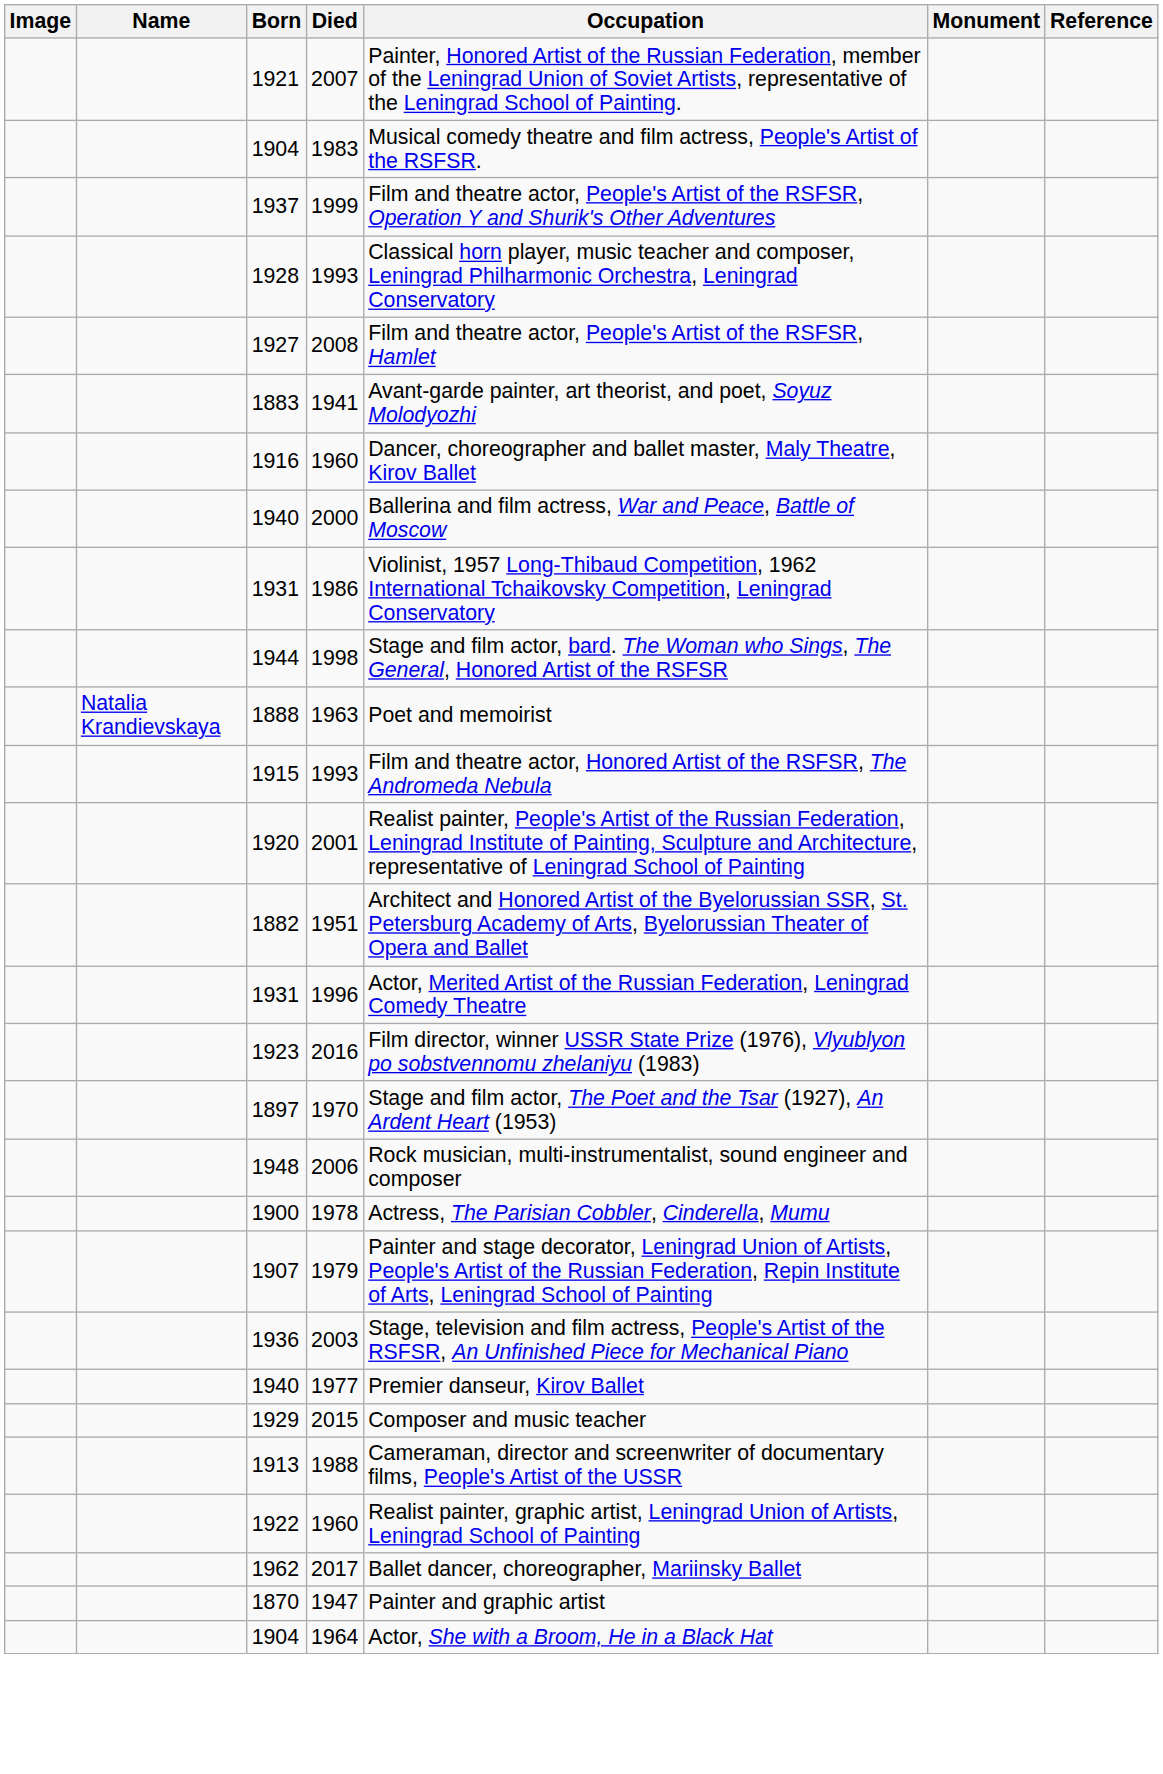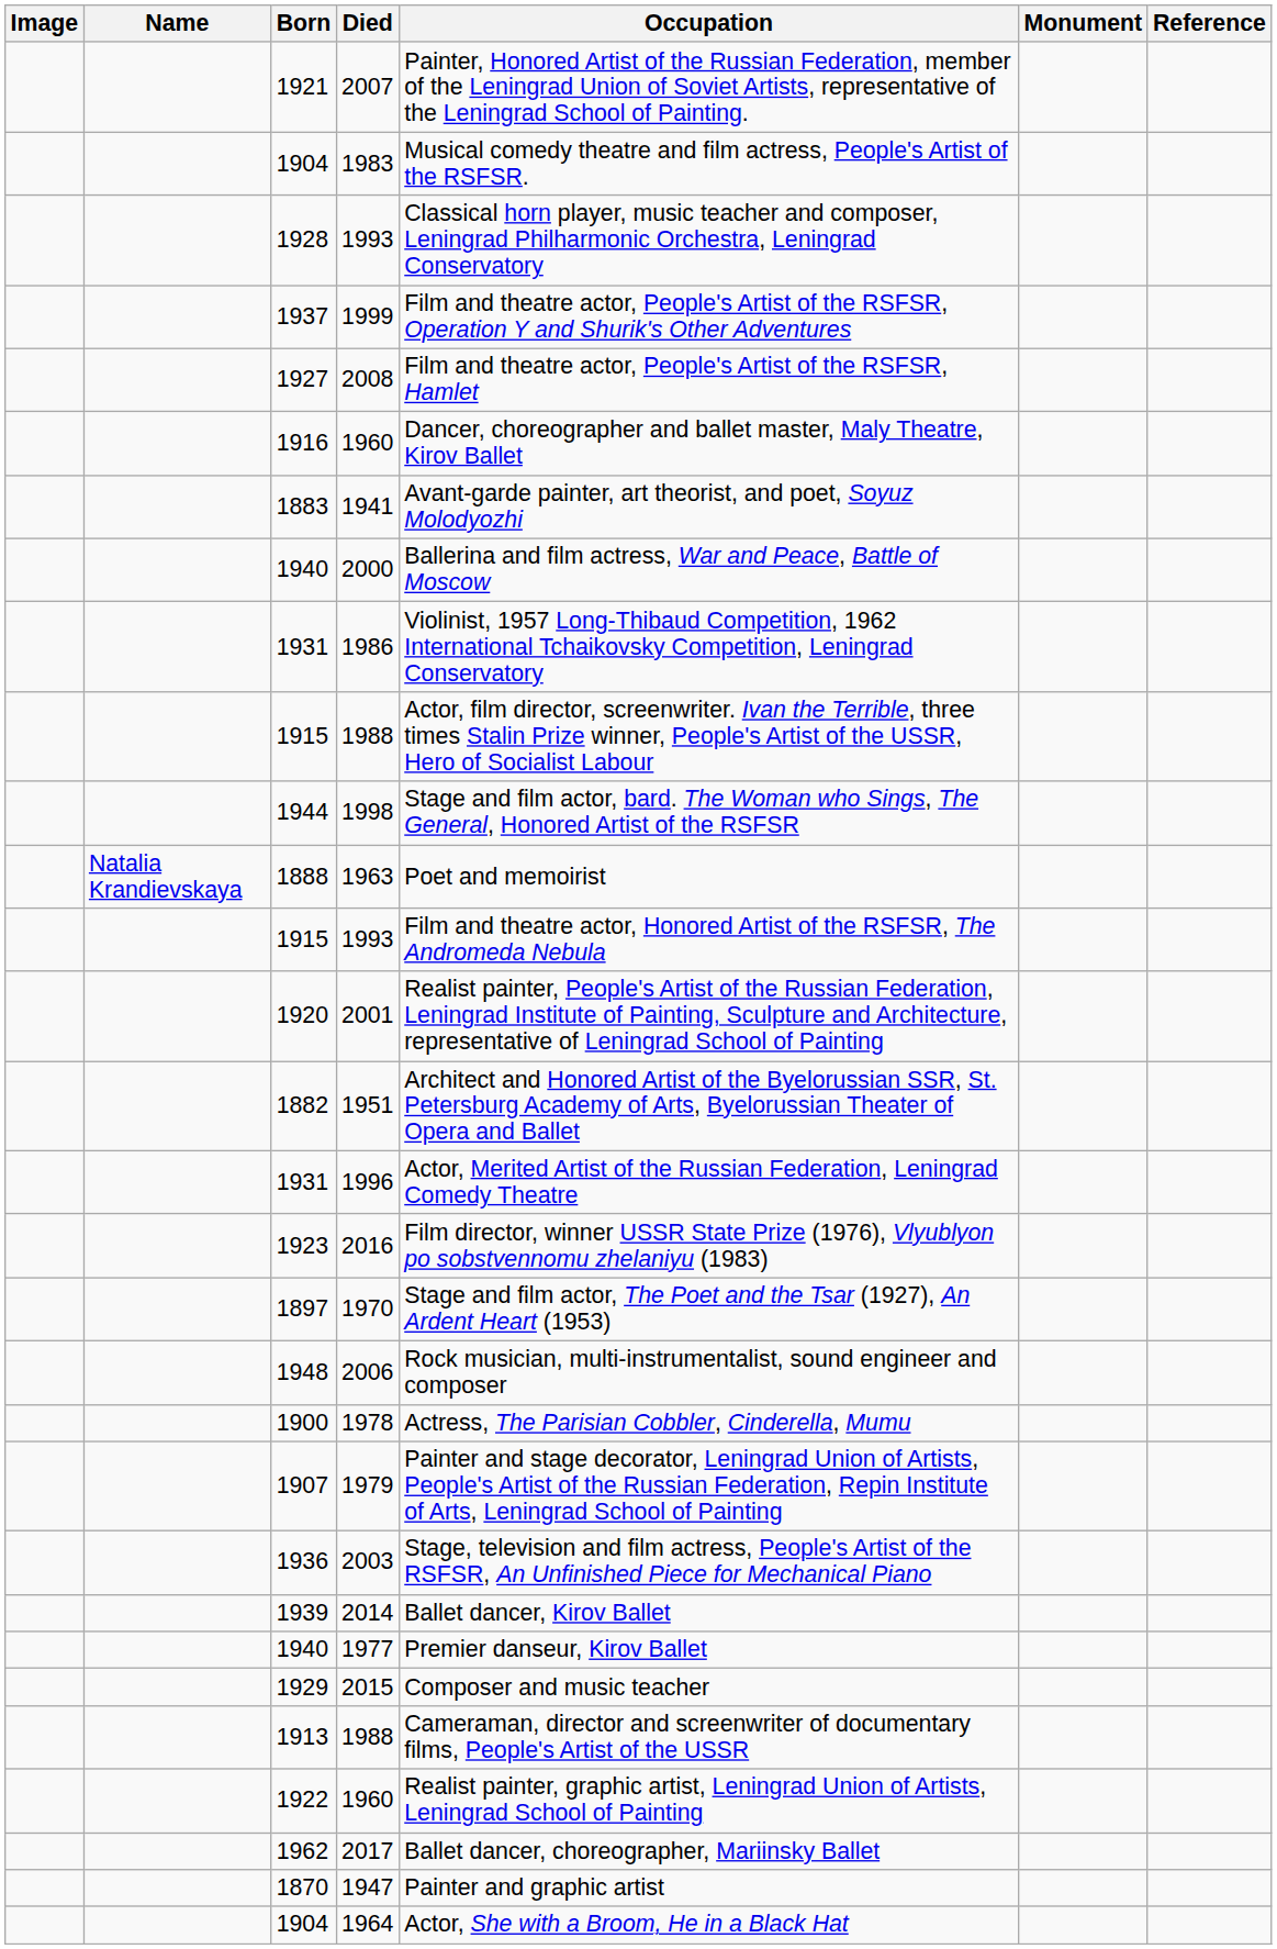 <table class="wikitable sortable">
 <tr>
 <th class=unsortable>Image<br></th>
 <th>Name<br></th>
 <th>Born<br></th>
 <th>Died<br></th>
 <th class=unsortable>Occupation<br></th>
 <th class=unsortable>Monument<br></th>
 <th class=unsortable>Reference</th>
 </tr>
 <tr>
 <td></td>
 <td></td>
 <td>1921</td>
 <td>2007</td>
 <td>Painter, <a href='#'>Honored Artist of the Russian Federation</a>, member of the <a href='#'>Leningrad Union of Soviet Artists</a>, representative of the <a href='#'>Leningrad School of Painting</a>.</td>
 <td></td>
 <td></td>
 </tr>
 <tr>
 <td></td>
 <td></td>
 <td>1904</td>
 <td>1983</td>
 <td>Musical comedy theatre and film actress, <a href='#'>People's Artist of the RSFSR</a>.</td>
 <td></td>
 <td></td>
 </tr>
 <tr>
 <td></td>
 <td></td>
-<td>1937</td>
-<td>1999</td>
-<td>Film and theatre actor, <a href='#'>People's Artist of the RSFSR</a>, <em><a href='#'>Operation Y and Shurik's Other Adventures</a></em></td>
+<td>1928</td>
+<td>1993</td>
+<td>Classical <a href='#'>horn</a> player, music teacher and composer, <a href='#'>Leningrad Philharmonic Orchestra</a>, <a href='#'>Leningrad Conservatory</a></td>
 <td></td>
 <td></td>
 </tr>
 <tr>
 <td></td>
 <td></td>
-<td>1928</td>
-<td>1993</td>
-<td>Classical <a href='#'>horn</a> player, music teacher and composer, <a href='#'>Leningrad Philharmonic Orchestra</a>, <a href='#'>Leningrad Conservatory</a></td>
+<td>1937</td>
+<td>1999</td>
+<td>Film and theatre actor, <a href='#'>People's Artist of the RSFSR</a>, <em><a href='#'>Operation Y and Shurik's Other Adventures</a></em></td>
 <td></td>
 <td></td>
 </tr>
 <tr>
 <td></td>
 <td></td>
 <td>1927</td>
 <td>2008</td>
 <td>Film and theatre actor, <a href='#'>People's Artist of the RSFSR</a>, <em><a href='#'>Hamlet</a></em></td>
 <td></td>
 <td></td>
 </tr>
 <tr>
 <td></td>
 <td></td>
-<td>1883</td>
-<td>1941</td>
-<td>Avant-garde painter, art theorist, and poet, <em><a href='#'>Soyuz Molodyozhi</a></em></td>
+<td>1916</td>
+<td>1960</td>
+<td>Dancer, choreographer and ballet master, <a href='#'>Maly Theatre</a>, <a href='#'>Kirov Ballet</a></td>
 <td></td>
 <td></td>
 </tr>
 <tr>
 <td></td>
 <td></td>
-<td>1916</td>
-<td>1960</td>
-<td>Dancer, choreographer and ballet master, <a href='#'>Maly Theatre</a>, <a href='#'>Kirov Ballet</a></td>
+<td>1883</td>
+<td>1941</td>
+<td>Avant-garde painter, art theorist, and poet, <em><a href='#'>Soyuz Molodyozhi</a></em></td>
 <td></td>
 <td></td>
 </tr>
 <tr>
 <td></td>
 <td></td>
 <td>1940</td>
 <td>2000</td>
 <td>Ballerina and film actress, <em><a href='#'>War and Peace</a></em>, <em><a href='#'>Battle of Moscow</a></em></td>
 <td></td>
 <td></td>
 </tr>
 <tr>
 <td></td>
 <td></td>
 <td>1931</td>
 <td>1986</td>
 <td>Violinist, 1957 <a href='#'>Long-Thibaud Competition</a>, 1962 <a href='#'>International Tchaikovsky Competition</a>, <a href='#'>Leningrad Conservatory</a></td>
+<td></td>
+<td></td>
+</tr>
+<tr>
+<td></td>
+<td></td>
+<td>1915</td>
+<td>1988</td>
+<td>Actor, film director, screenwriter. <em><a href='#'>Ivan the Terrible</a></em>, three times <a href='#'>Stalin Prize</a> winner, <a href='#'>People's Artist of the USSR</a>, <a href='#'>Hero of Socialist Labour</a></td>
 <td></td>
 <td></td>
 </tr>
 <tr>
 <td></td>
 <td></td>
 <td>1944</td>
 <td>1998</td>
 <td>Stage and film actor, <a href='#'>bard</a>. <em><a href='#'>The Woman who Sings</a></em>, <em><a href='#'>The General</a></em>, <a href='#'>Honored Artist of the RSFSR</a></td>
 <td></td>
 <td></td>
 </tr>
 <tr>
 <td></td>
 <td><a href='#'>Natalia Krandievskaya</a></td>
 <td>1888</td>
 <td>1963</td>
 <td>Poet and memoirist</td>
 <td></td>
 <td></td>
 </tr>
 <tr>
 <td></td>
 <td></td>
 <td>1915</td>
 <td>1993</td>
 <td>Film and theatre actor, <a href='#'>Honored Artist of the RSFSR</a>, <em><a href='#'>The Andromeda Nebula</a></em></td>
 <td></td>
 <td></td>
 </tr>
 <tr>
 <td></td>
 <td></td>
 <td>1920</td>
 <td>2001</td>
 <td>Realist painter, <a href='#'>People's Artist of the Russian Federation</a>, <a href='#'>Leningrad Institute of Painting, Sculpture and Architecture</a>, representative of <a href='#'>Leningrad School of Painting</a></td>
 <td></td>
 <td></td>
 </tr>
 <tr>
 <td></td>
 <td></td>
 <td>1882</td>
 <td>1951</td>
 <td>Architect and <a href='#'>Honored Artist of the Byelorussian SSR</a>, <a href='#'>St. Petersburg Academy of Arts</a>, <a href='#'>Byelorussian Theater of Opera and Ballet</a></td>
 <td></td>
 <td></td>
 </tr>
 <tr>
 <td></td>
 <td></td>
 <td>1931</td>
 <td>1996</td>
 <td>Actor, <a href='#'>Merited Artist of the Russian Federation</a>, <a href='#'>Leningrad Comedy Theatre</a></td>
 <td></td>
 <td></td>
 </tr>
 <tr>
 <td></td>
 <td></td>
 <td>1923</td>
 <td>2016</td>
 <td>Film director, winner <a href='#'>USSR State Prize</a> (1976), <em><a href='#'>Vlyublyon po sobstvennomu zhelaniyu</a></em> (1983)</td>
 <td></td>
 <td></td>
 </tr>
 <tr>
 <td></td>
 <td></td>
 <td>1897</td>
 <td>1970</td>
 <td>Stage and film actor, <em><a href='#'>The Poet and the Tsar</a></em> (1927), <em><a href='#'>An Ardent Heart</a></em> (1953)</td>
 <td></td>
 <td></td>
 </tr>
 <tr>
 <td></td>
 <td></td>
 <td>1948</td>
 <td>2006</td>
 <td>Rock musician, multi-instrumentalist, sound engineer and composer</td>
 <td></td>
 <td></td>
 </tr>
 <tr>
 <td></td>
 <td></td>
 <td>1900</td>
 <td>1978</td>
 <td>Actress, <em><a href='#'>The Parisian Cobbler</a></em>, <em><a href='#'>Cinderella</a></em>, <em><a href='#'>Mumu</a></em></td>
 <td></td>
 <td></td>
 </tr>
 <tr>
 <td></td>
 <td></td>
 <td>1907</td>
 <td>1979</td>
 <td>Painter and stage decorator, <a href='#'>Leningrad Union of Artists</a>, <a href='#'>People's Artist of the Russian Federation</a>, <a href='#'>Repin Institute of Arts</a>, <a href='#'>Leningrad School of Painting</a></td>
 <td></td>
 <td></td>
 </tr>
 <tr>
 <td></td>
 <td></td>
 <td>1936</td>
 <td>2003</td>
 <td>Stage, television and film actress, <a href='#'>People's Artist of the RSFSR</a>, <em><a href='#'>An Unfinished Piece for Mechanical Piano</a></em></td>
 <td></td>
 <td></td>
 </tr>
 <tr>
 <td></td>
 <td></td>
+<td>1939</td>
+<td>2014</td>
+<td>Ballet dancer, <a href='#'>Kirov Ballet</a></td>
+<td></td>
+<td></td>
+</tr>
+<tr>
+<td></td>
+<td></td>
 <td>1940</td>
 <td>1977</td>
 <td>Premier danseur, <a href='#'>Kirov Ballet</a></td>
 <td></td>
 <td></td>
 </tr>
 <tr>
 <td></td>
 <td></td>
 <td>1929</td>
 <td>2015</td>
 <td>Composer and music teacher</td>
 <td></td>
 <td></td>
 </tr>
 <tr>
 <td></td>
 <td></td>
 <td>1913</td>
 <td>1988</td>
 <td>Cameraman, director and screenwriter of documentary films, <a href='#'>People's Artist of the USSR</a></td>
 <td></td>
 <td></td>
 </tr>
 <tr>
 <td></td>
 <td></td>
 <td>1922</td>
 <td>1960</td>
 <td>Realist painter, graphic artist, <a href='#'>Leningrad Union of Artists</a>, <a href='#'>Leningrad School of Painting</a></td>
 <td></td>
 <td></td>
 </tr>
 <tr>
 <td></td>
 <td></td>
 <td>1962</td>
 <td>2017</td>
 <td>Ballet dancer, choreographer, <a href='#'>Mariinsky Ballet</a></td>
 <td></td>
 <td></td>
 </tr>
 <tr>
 <td></td>
 <td></td>
 <td>1870</td>
 <td>1947</td>
 <td>Painter and graphic artist</td>
 <td></td>
 <td></td>
 </tr>
 <tr>
 <td></td>
 <td></td>
 <td>1904</td>
 <td>1964</td>
 <td>Actor, <em><a href='#'>She with a Broom, He in a Black Hat</a></em></td>
 <td></td>
 <td></td>
 </tr>
 <tr>
 </tr>
 </table>
